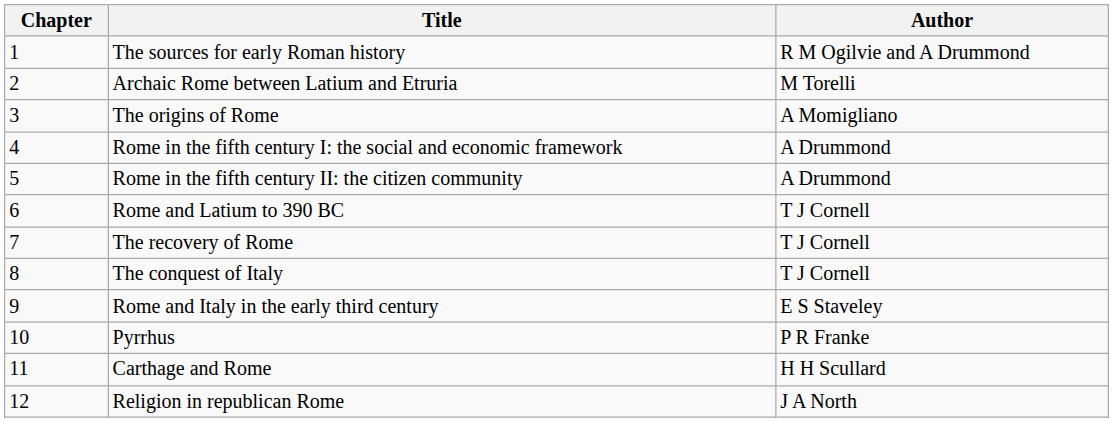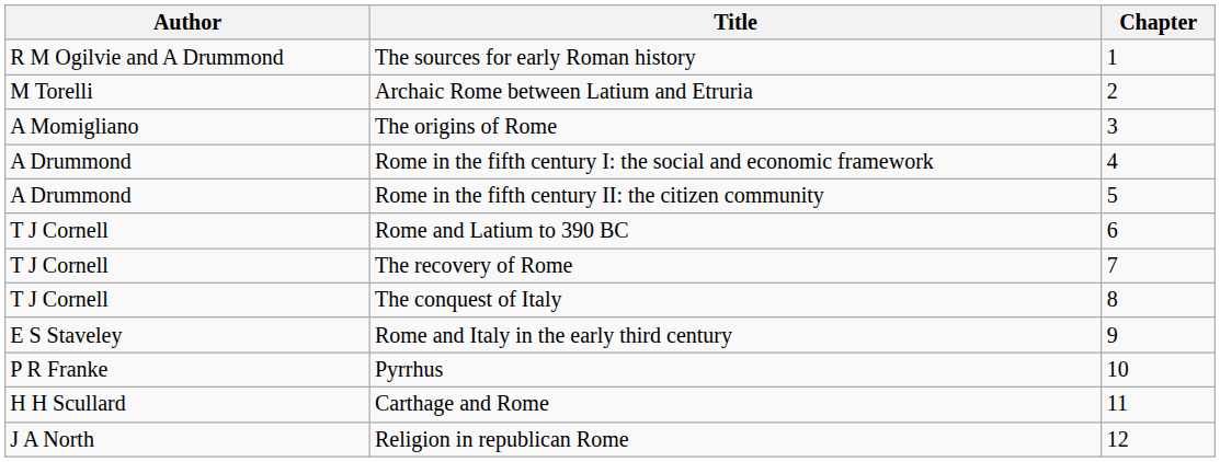 <table class="wikitable sortable mw-collapsible mw-collapsed" width="100%">
 <tr>
+<th>Author</th>
+<th>Title</th>
 <th>Chapter</th>
-<th>Title</th>
-<th>Author</th>
 </tr>
 <tr>
+<td>R M Ogilvie and A Drummond</td>
+<td>The sources for early Roman history</td>
 <td>1</td>
-<td>The sources for early Roman history</td>
-<td>R M Ogilvie and A Drummond</td>
 </tr>
 <tr>
+<td>M Torelli</td>
+<td>Archaic Rome between Latium and Etruria</td>
 <td>2</td>
-<td>Archaic Rome between Latium and Etruria</td>
-<td>M Torelli</td>
 </tr>
 <tr>
+<td>A Momigliano</td>
+<td>The origins of Rome</td>
 <td>3</td>
-<td>The origins of Rome</td>
-<td>A Momigliano</td>
 </tr>
 <tr>
+<td>A Drummond</td>
+<td>Rome in the fifth century I: the social and economic framework</td>
 <td>4</td>
-<td>Rome in the fifth century I: the social and economic framework</td>
-<td>A Drummond</td>
 </tr>
 <tr>
+<td>A Drummond</td>
+<td>Rome in the fifth century II: the citizen community</td>
 <td>5</td>
-<td>Rome in the fifth century II: the citizen community</td>
-<td>A Drummond</td>
 </tr>
 <tr>
+<td>T J Cornell</td>
+<td>Rome and Latium to 390 BC</td>
 <td>6</td>
-<td>Rome and Latium to 390 BC</td>
-<td>T J Cornell</td>
 </tr>
 <tr>
+<td>T J Cornell</td>
+<td>The recovery of Rome</td>
 <td>7</td>
-<td>The recovery of Rome</td>
-<td>T J Cornell</td>
 </tr>
 <tr>
+<td>T J Cornell</td>
+<td>The conquest of Italy</td>
 <td>8</td>
-<td>The conquest of Italy</td>
-<td>T J Cornell</td>
 </tr>
 <tr>
+<td>E S Staveley</td>
+<td>Rome and Italy in the early third century</td>
 <td>9</td>
-<td>Rome and Italy in the early third century</td>
-<td>E S Staveley</td>
 </tr>
 <tr>
+<td>P R Franke</td>
+<td>Pyrrhus</td>
 <td>10</td>
-<td>Pyrrhus</td>
-<td>P R Franke</td>
 </tr>
 <tr>
+<td>H H Scullard</td>
+<td>Carthage and Rome</td>
 <td>11</td>
-<td>Carthage and Rome</td>
-<td>H H Scullard</td>
 </tr>
 <tr>
+<td>J A North</td>
+<td>Religion in republican Rome</td>
 <td>12</td>
-<td>Religion in republican Rome</td>
-<td>J A North</td>
 </tr>
 </table>
